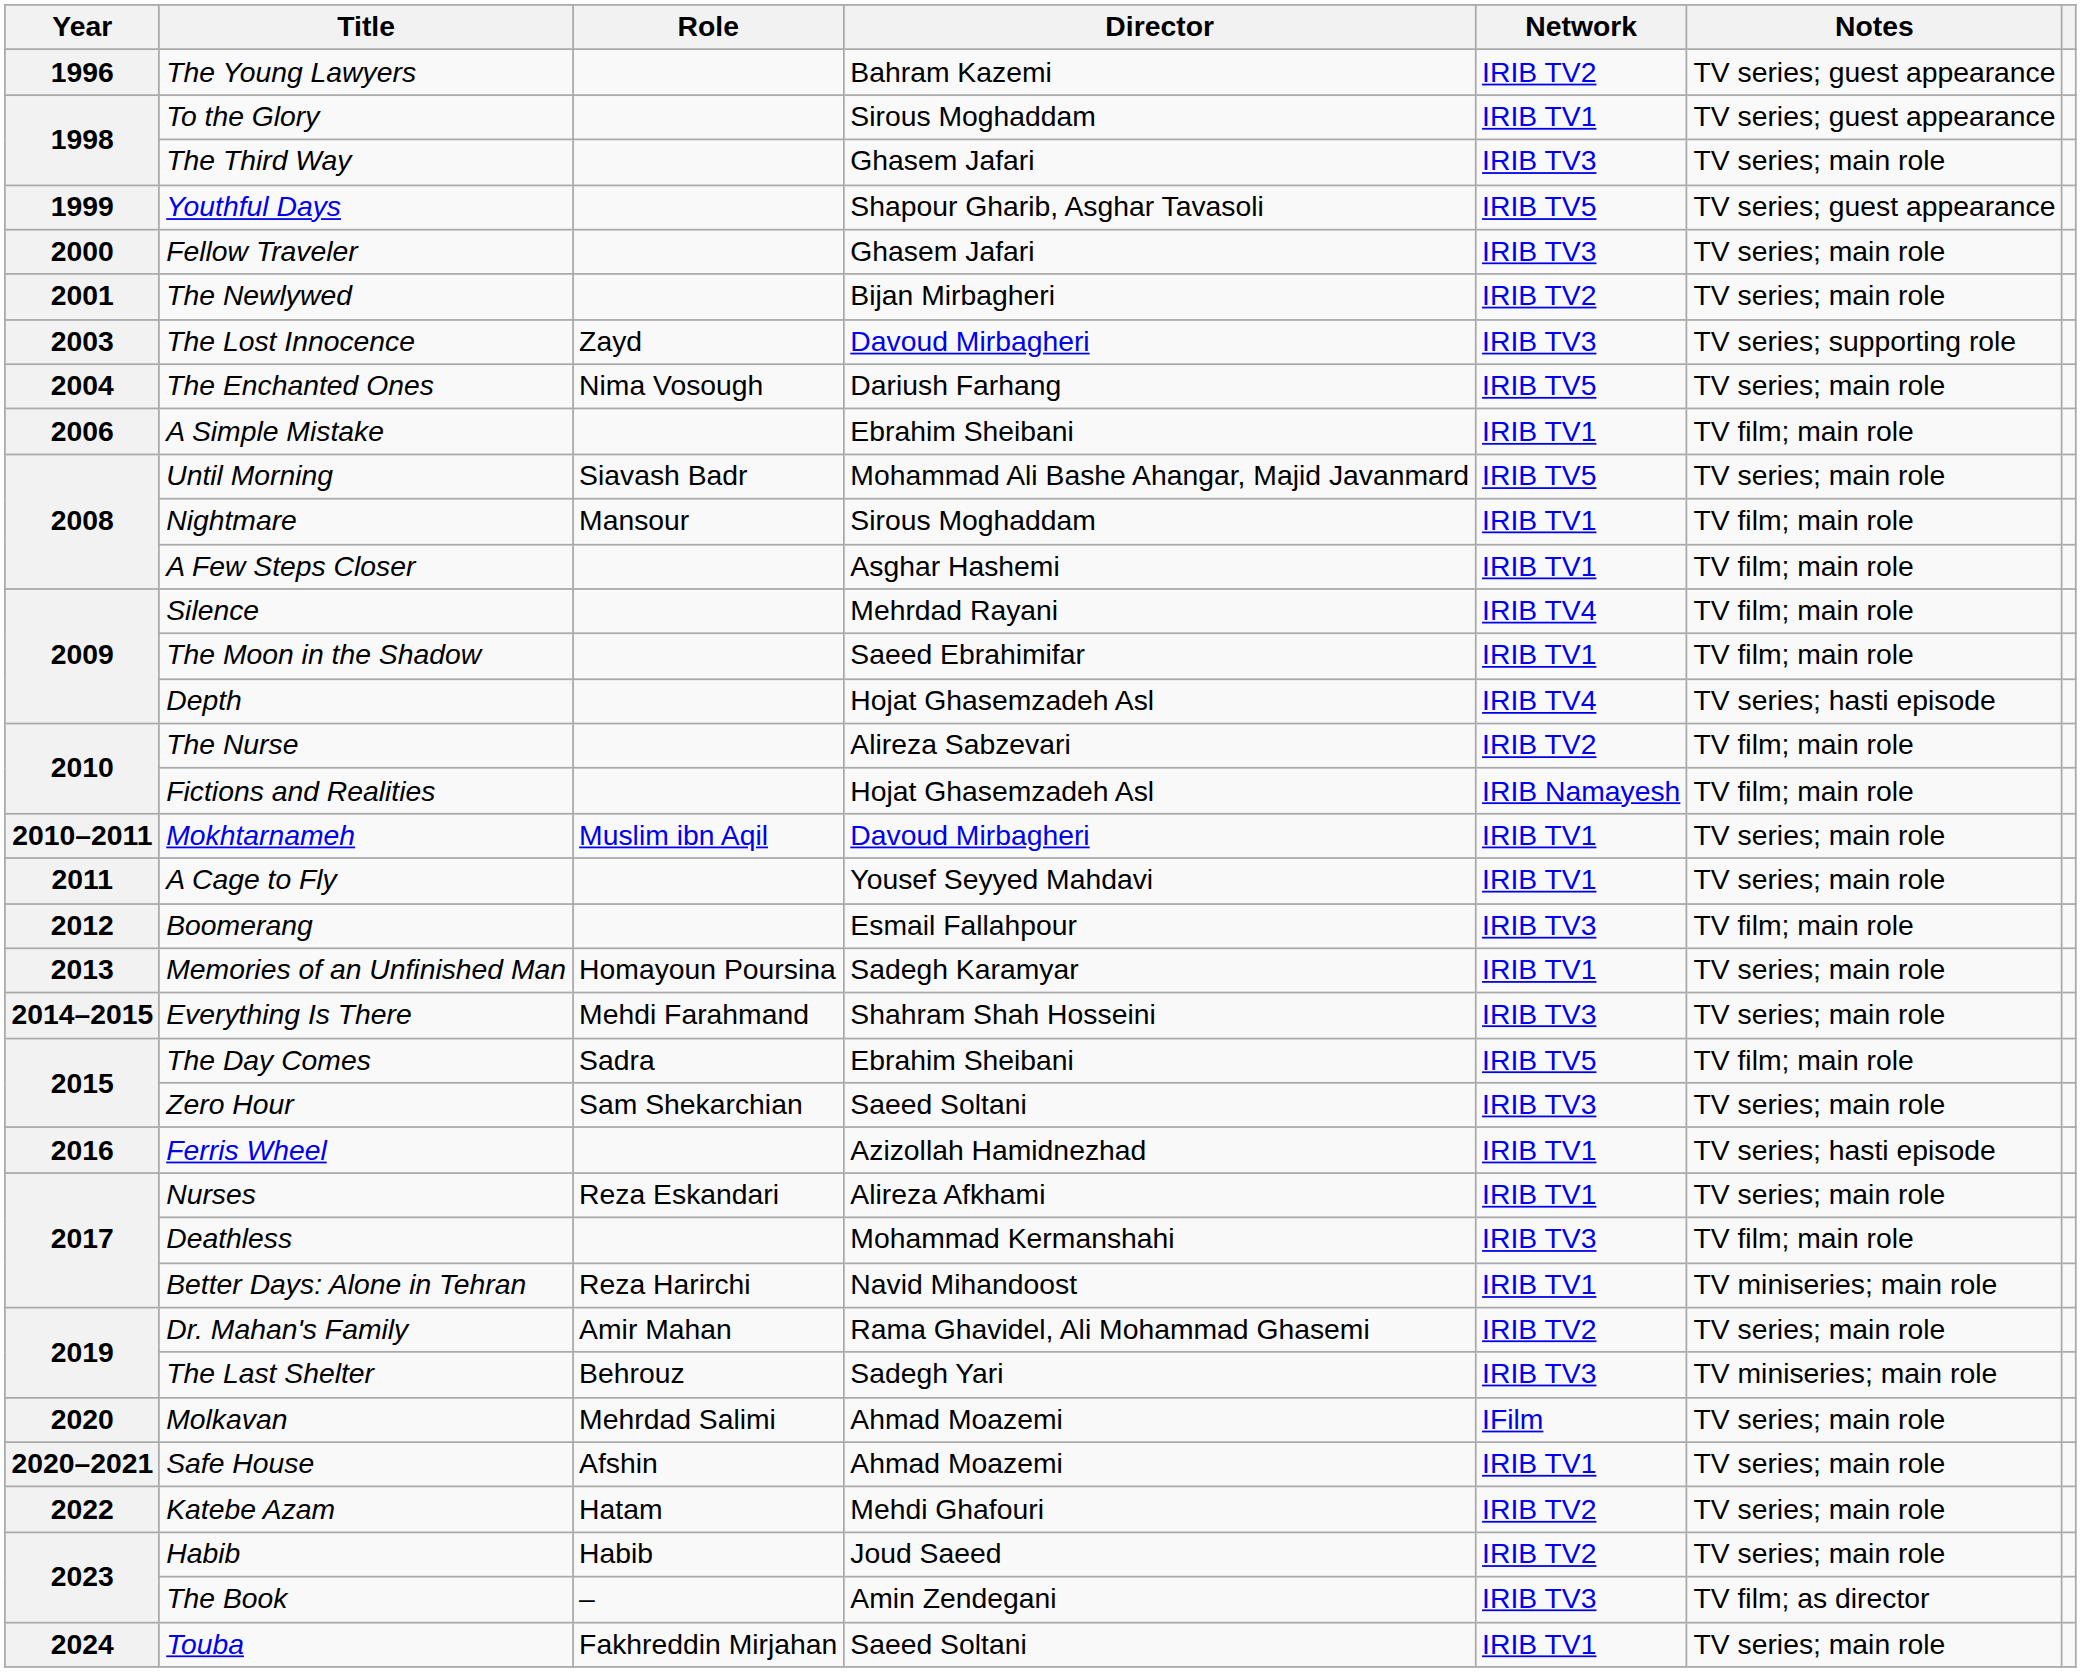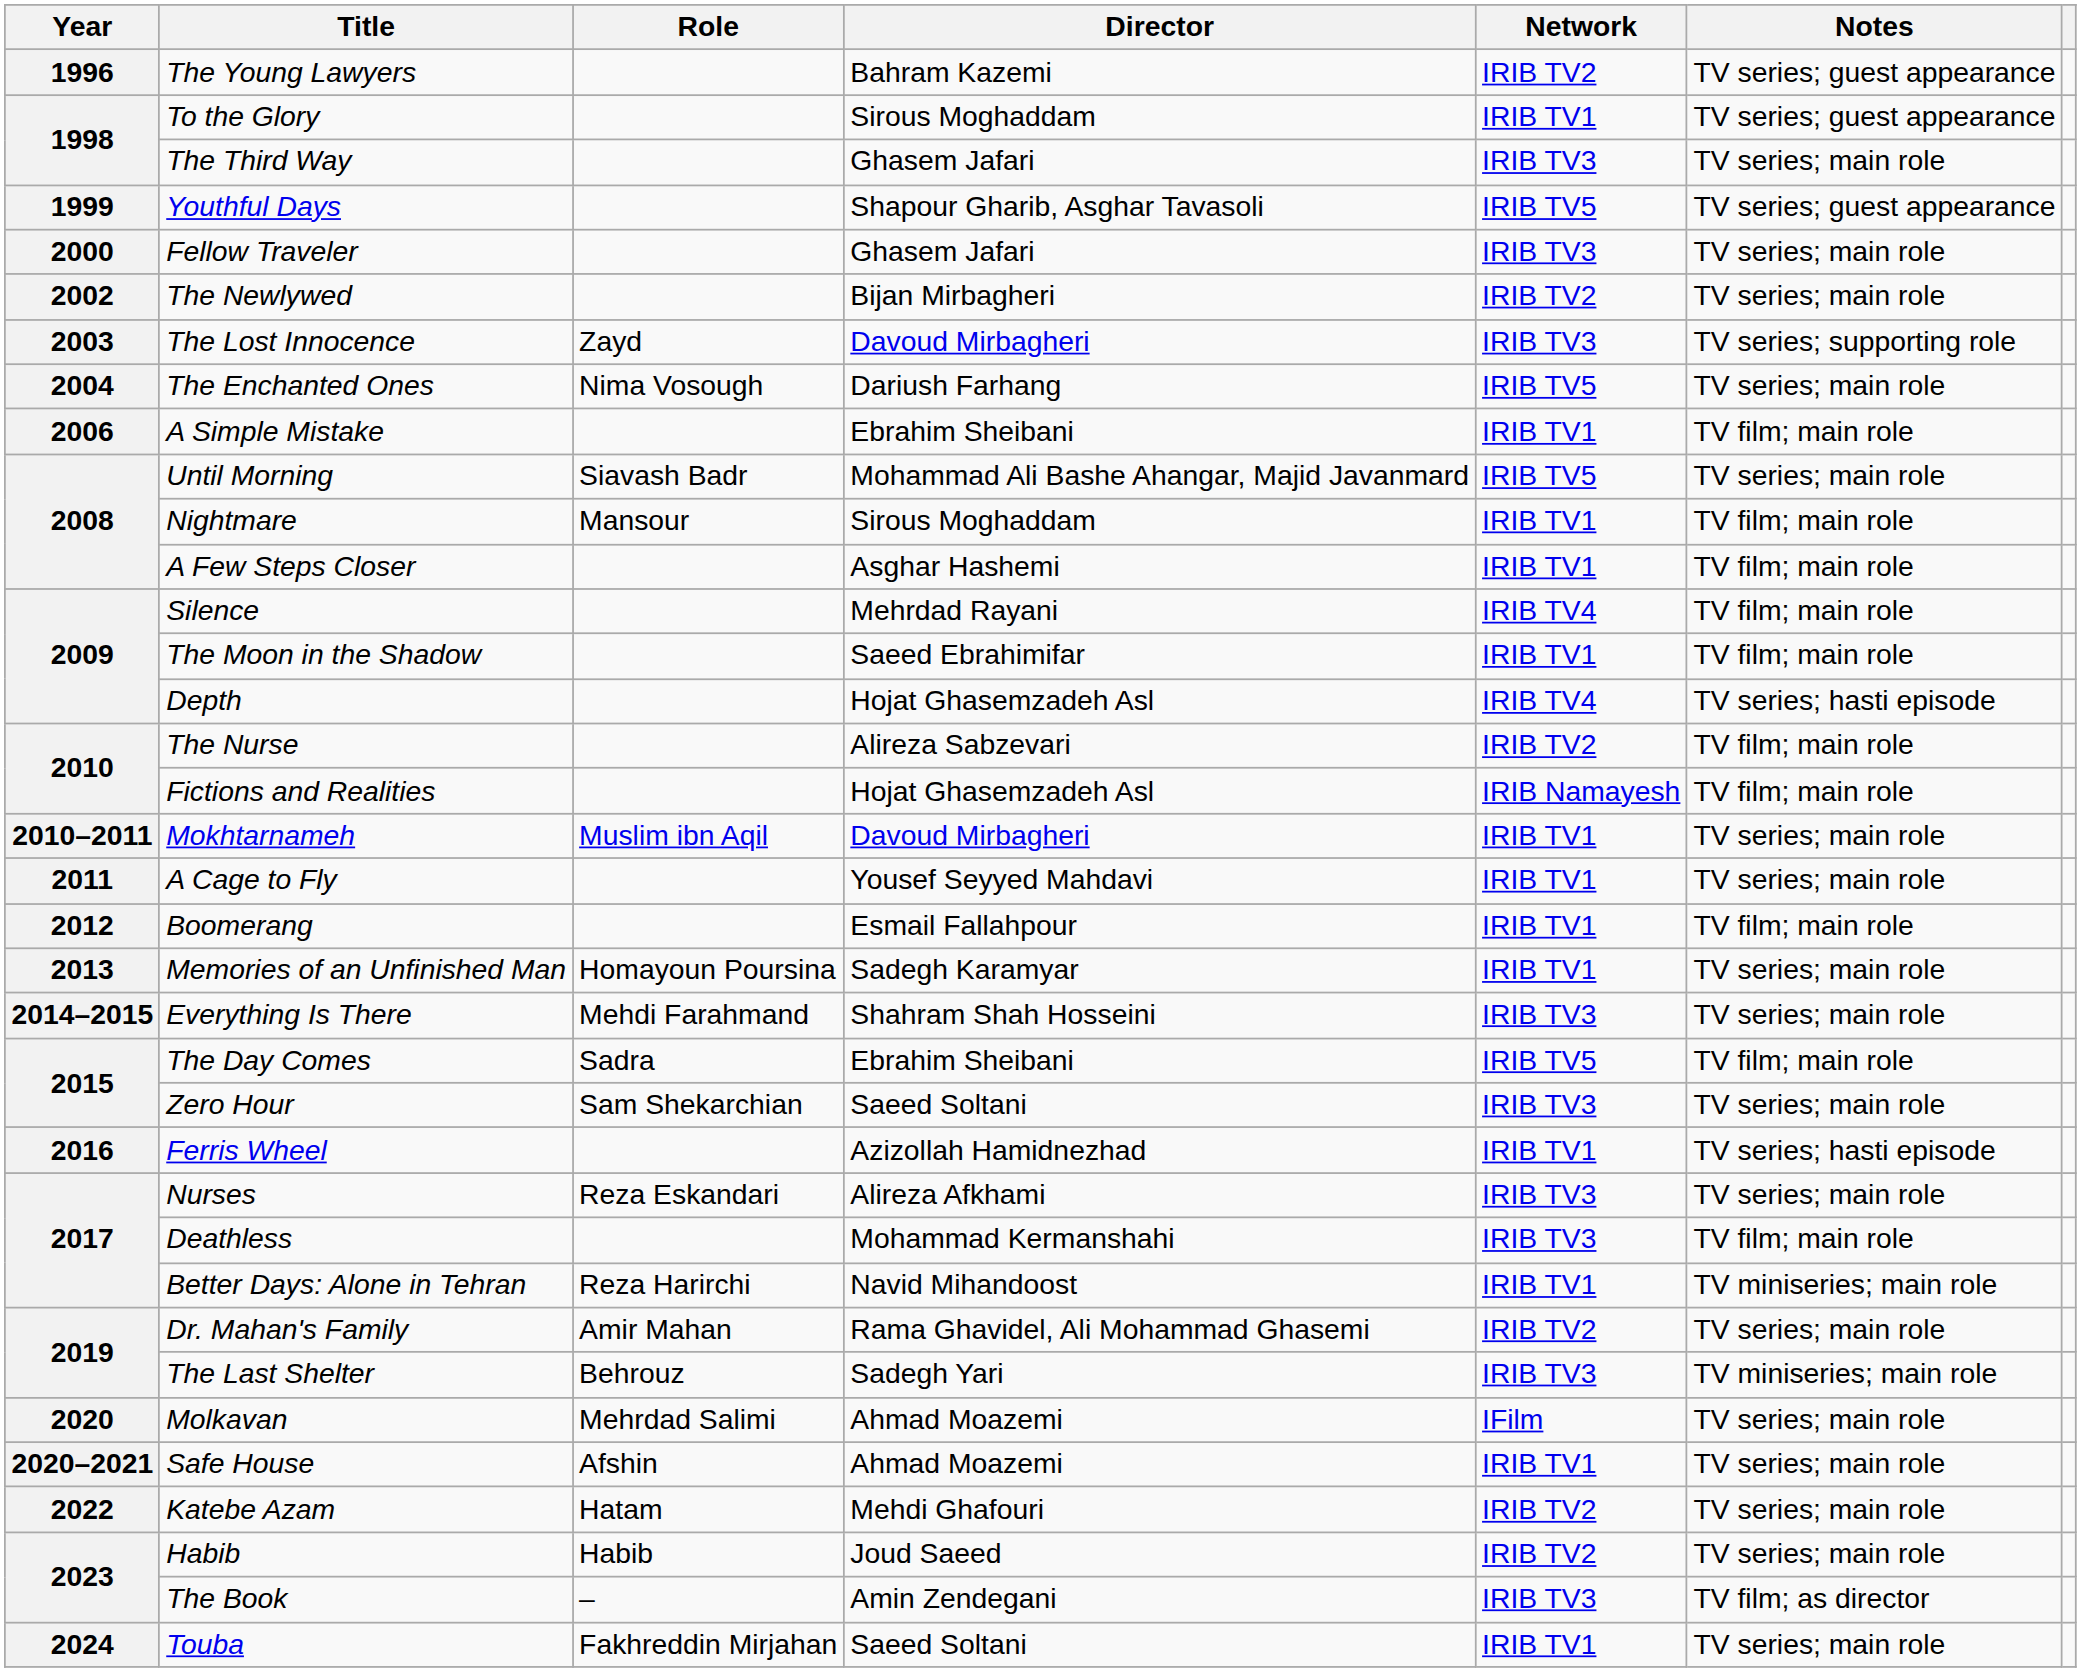 <table class="wikitable plainrowheaders sortable"  style=font-size:100%>
 <tr>
 <th scope="col">Year</th>
 <th scope="col">Title</th>
 <th scope="col">Role</th>
 <th scope="col">Director</th>
 <th>Network</th>
 <th scope="col" class="unsortable">Notes</th>
 <th scope="col" class="unsortable"></th>
 </tr>
 <tr>
 <th scope=row>1996</th>
 <td><em>The Young Lawyers</em></td>
 <td></td>
 <td>Bahram Kazemi</td>
 <td><a href='#'>IRIB TV2</a></td>
 <td>TV series; guest appearance</td>
 <td></td>
 </tr>
 <tr>
 <th rowspan="2" scope="row">1998</th>
 <td><em>To the Glory</em></td>
 <td></td>
 <td>Sirous Moghaddam</td>
 <td><a href='#'>IRIB TV1</a></td>
 <td>TV series; guest appearance</td>
 <td></td>
 </tr>
 <tr>
 <td><em>The Third Way</em></td>
 <td></td>
 <td>Ghasem Jafari</td>
 <td><a href='#'>IRIB TV3</a></td>
 <td>TV series; main role</td>
 <td></td>
 </tr>
 <tr>
 <th scope="row">1999</th>
 <td><em><a href='#'>Youthful Days</a></em></td>
 <td></td>
 <td>Shapour Gharib, Asghar Tavasoli</td>
 <td><a href='#'>IRIB TV5</a></td>
 <td>TV series; guest appearance</td>
 <td></td>
 </tr>
 <tr>
 <th scope="row">2000</th>
 <td><em>Fellow Traveler</em></td>
 <td></td>
 <td>Ghasem Jafari</td>
 <td><a href='#'>IRIB TV3</a></td>
 <td>TV series; main role</td>
 <td></td>
 </tr>
 <tr>
-<th scope="row">2001</th>
+<th scope="row">2002</th>
 <td><em>The Newlywed</em></td>
 <td></td>
 <td>Bijan Mirbagheri</td>
 <td><a href='#'>IRIB TV2</a></td>
 <td>TV series; main role</td>
 <td></td>
 </tr>
 <tr>
 <th scope="row">2003</th>
 <td><em>The Lost Innocence</em></td>
 <td>Zayd</td>
 <td><a href='#'>Davoud Mirbagheri</a></td>
 <td><a href='#'>IRIB TV3</a></td>
 <td>TV series; supporting role</td>
 <td></td>
 </tr>
 <tr>
 <th scope="row">2004</th>
 <td><em>The Enchanted Ones</em></td>
 <td>Nima Vosough</td>
 <td>Dariush Farhang</td>
 <td><a href='#'>IRIB TV5</a></td>
 <td>TV series; main role</td>
 <td></td>
 </tr>
 <tr>
 <th scope="row">2006</th>
 <td><em>A Simple Mistake</em></td>
 <td></td>
 <td>Ebrahim Sheibani</td>
 <td><a href='#'>IRIB TV1</a></td>
 <td>TV film; main role</td>
 <td></td>
 </tr>
 <tr>
 <th scope="row" rowspan="3">2008</th>
 <td><em>Until Morning</em></td>
 <td>Siavash Badr</td>
 <td>Mohammad Ali Bashe Ahangar, Majid Javanmard</td>
 <td><a href='#'>IRIB TV5</a></td>
 <td>TV series; main role</td>
 <td></td>
 </tr>
 <tr>
 <td><em>Nightmare</em></td>
 <td>Mansour</td>
 <td>Sirous Moghaddam</td>
 <td><a href='#'>IRIB TV1</a></td>
 <td>TV film; main role</td>
 <td></td>
 </tr>
 <tr>
 <td><em>A Few Steps Closer</em></td>
 <td></td>
 <td>Asghar Hashemi</td>
 <td><a href='#'>IRIB TV1</a></td>
 <td>TV film; main role</td>
 <td></td>
 </tr>
 <tr>
 <th scope="row" rowspan="3">2009</th>
 <td><em>Silence</em></td>
 <td></td>
 <td>Mehrdad Rayani</td>
 <td><a href='#'>IRIB TV4</a></td>
 <td>TV film; main role</td>
 <td></td>
 </tr>
 <tr>
 <td><em>The Moon in the Shadow</em></td>
 <td></td>
 <td>Saeed Ebrahimifar</td>
 <td><a href='#'>IRIB TV1</a></td>
 <td>TV film; main role</td>
 <td></td>
 </tr>
 <tr>
 <td><em>Depth</em></td>
 <td></td>
 <td>Hojat Ghasemzadeh Asl</td>
 <td><a href='#'>IRIB TV4</a></td>
 <td>TV series; hasti episode</td>
 <td></td>
 </tr>
 <tr>
 <th rowspan="2" scope="row">2010</th>
 <td><em>The Nurse</em></td>
 <td></td>
 <td>Alireza Sabzevari</td>
 <td><a href='#'>IRIB TV2</a></td>
 <td>TV film; main role</td>
 <td></td>
 </tr>
 <tr>
 <td><em>Fictions and Realities</em></td>
 <td></td>
 <td>Hojat Ghasemzadeh Asl</td>
 <td><a href='#'>IRIB Namayesh</a></td>
 <td>TV film; main role</td>
 <td></td>
 </tr>
 <tr>
 <th scope=row>2010–2011</th>
 <td><em><a href='#'>Mokhtarnameh</a></em></td>
 <td><a href='#'>Muslim ibn Aqil</a></td>
 <td><a href='#'>Davoud Mirbagheri</a></td>
 <td><a href='#'>IRIB TV1</a></td>
 <td>TV series; main role</td>
 <td></td>
 </tr>
 <tr>
 <th scope="row">2011</th>
 <td><em>A Cage to Fly</em></td>
 <td></td>
 <td>Yousef Seyyed Mahdavi</td>
 <td><a href='#'>IRIB TV1</a></td>
 <td>TV series; main role</td>
 <td></td>
 </tr>
 <tr>
 <th scope="row">2012</th>
 <td><em>Boomerang</em></td>
 <td></td>
 <td>Esmail Fallahpour</td>
-<td><a href='#'>IRIB TV3</a></td>
+<td><a href='#'>IRIB TV1</a></td>
 <td>TV film; main role</td>
 <td></td>
 </tr>
 <tr>
 <th scope="row">2013</th>
 <td><em>Memories of an Unfinished Man</em></td>
 <td>Homayoun Poursina</td>
 <td>Sadegh Karamyar</td>
 <td><a href='#'>IRIB TV1</a></td>
 <td>TV series; main role</td>
 <td></td>
 </tr>
 <tr>
 <th scope=row>2014–2015</th>
 <td><em>Everything Is There</em></td>
 <td>Mehdi Farahmand</td>
 <td>Shahram Shah Hosseini</td>
 <td><a href='#'>IRIB TV3</a></td>
 <td>TV series; main role</td>
 <td></td>
 </tr>
 <tr>
 <th scope="row" rowspan="2">2015</th>
 <td><em>The Day Comes</em></td>
 <td>Sadra</td>
 <td>Ebrahim Sheibani</td>
 <td><a href='#'>IRIB TV5</a></td>
 <td>TV film; main role</td>
 <td></td>
 </tr>
 <tr>
 <td><em>Zero Hour</em></td>
 <td>Sam Shekarchian</td>
 <td>Saeed Soltani</td>
 <td><a href='#'>IRIB TV3</a></td>
 <td>TV series; main role</td>
 <td></td>
 </tr>
 <tr>
 <th scope=row>2016</th>
 <td><em><a href='#'>Ferris Wheel</a></em></td>
 <td></td>
 <td>Azizollah Hamidnezhad</td>
 <td><a href='#'>IRIB TV1</a></td>
 <td>TV series; hasti episode</td>
 <td></td>
 </tr>
 <tr>
 <th rowspan="3" scope="row">2017</th>
 <td><em>Nurses</em></td>
 <td>Reza Eskandari</td>
 <td>Alireza Afkhami</td>
-<td><a href='#'>IRIB TV1</a></td>
+<td><a href='#'>IRIB TV3</a></td>
 <td>TV series; main role</td>
 <td></td>
 </tr>
 <tr>
 <td><em>Deathless</em></td>
 <td></td>
 <td>Mohammad Kermanshahi</td>
 <td><a href='#'>IRIB TV3</a></td>
 <td>TV film; main role</td>
 <td></td>
 </tr>
 <tr>
 <td><em>Better Days: Alone in Tehran</em></td>
 <td>Reza Harirchi</td>
 <td>Navid Mihandoost</td>
 <td><a href='#'>IRIB TV1</a></td>
 <td>TV miniseries; main role</td>
 <td></td>
 </tr>
 <tr>
 <th scope="row" rowspan="2">2019</th>
 <td><em>Dr. Mahan's Family</em></td>
 <td>Amir Mahan</td>
 <td>Rama Ghavidel, Ali Mohammad Ghasemi</td>
 <td><a href='#'>IRIB TV2</a></td>
 <td>TV series; main role</td>
 <td></td>
 </tr>
 <tr>
 <td><em>The Last Shelter</em></td>
 <td>Behrouz</td>
 <td>Sadegh Yari</td>
 <td><a href='#'>IRIB TV3</a></td>
 <td>TV miniseries; main role</td>
 <td></td>
 </tr>
 <tr>
 <th scope="row">2020</th>
 <td><em>Molkavan</em></td>
 <td>Mehrdad Salimi</td>
 <td>Ahmad Moazemi</td>
 <td><a href='#'>IFilm</a></td>
 <td>TV series; main role</td>
 <td></td>
 </tr>
 <tr>
 <th scope="row">2020–2021</th>
 <td><em>Safe House</em></td>
 <td>Afshin</td>
 <td>Ahmad Moazemi</td>
 <td><a href='#'>IRIB TV1</a></td>
 <td>TV series; main role</td>
 <td></td>
 </tr>
 <tr>
 <th scope="row">2022</th>
 <td><em>Katebe Azam</em></td>
 <td>Hatam</td>
 <td>Mehdi Ghafouri</td>
 <td><a href='#'>IRIB TV2</a></td>
 <td>TV series; main role</td>
 <td></td>
 </tr>
 <tr>
 <th rowspan="2" scope="row">2023</th>
 <td><em>Habib</em></td>
 <td>Habib</td>
 <td>Joud Saeed</td>
 <td><a href='#'>IRIB TV2</a></td>
 <td>TV series; main role</td>
 <td></td>
 </tr>
 <tr>
 <td><em>The Book</em></td>
 <td>–</td>
 <td>Amin Zendegani</td>
 <td><a href='#'>IRIB TV3</a></td>
 <td>TV film; as director</td>
 <td></td>
 </tr>
 <tr>
 <th scope="row">2024</th>
 <td><em><a href='#'>Touba</a></em></td>
 <td>Fakhreddin Mirjahan</td>
 <td>Saeed Soltani</td>
 <td><a href='#'>IRIB TV1</a></td>
 <td>TV series; main role</td>
 <td></td>
 </tr>
 </table>
